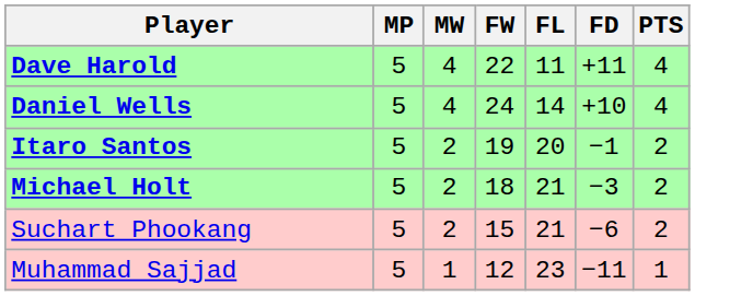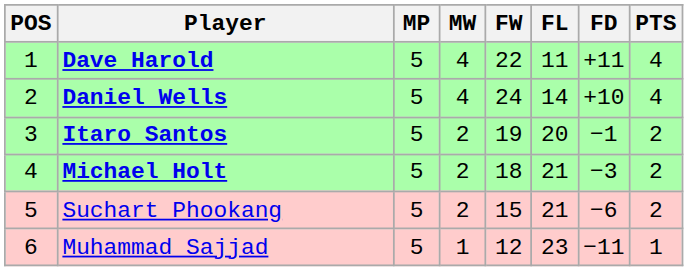 <table class="wikitable" style="text-align: center;">
 <tr>
+<th width=20>POS</th>
 <th width=185>Player</th>
 <th width=20>MP</th>
 <th width=20>MW</th>
 <th width=20>FW</th>
 <th width=20>FL</th>
 <th width=20>FD</th>
 <th width=20>PTS</th>
 </tr>
 <tr style="background:#aaffaa;">
+<td>1</td>
 <td style="text-align:left;"> <strong><a href='#'>Dave Harold</a></strong></td>
 <td>5</td>
 <td>4</td>
 <td>22</td>
 <td>11</td>
 <td>+11</td>
 <td>4</td>
 </tr>
 <tr style="background:#aaffaa;">
+<td>2</td>
 <td style="text-align:left;"> <strong><a href='#'>Daniel Wells</a></strong></td>
 <td>5</td>
 <td>4</td>
 <td>24</td>
 <td>14</td>
 <td>+10</td>
 <td>4</td>
 </tr>
 <tr style="background:#aaffaa;">
+<td>3</td>
 <td style="text-align:left;"> <strong><a href='#'>Itaro Santos</a></strong></td>
 <td>5</td>
 <td>2</td>
 <td>19</td>
 <td>20</td>
 <td>−1</td>
 <td>2</td>
 </tr>
 <tr style="background:#aaffaa;">
+<td>4</td>
 <td style="text-align:left;"> <strong><a href='#'>Michael Holt</a></strong></td>
 <td>5</td>
 <td>2</td>
 <td>18</td>
 <td>21</td>
 <td>−3</td>
 <td>2</td>
 </tr>
 <tr style="background:#fcc;">
+<td>5</td>
 <td style="text-align:left;"> <a href='#'>Suchart Phookang</a></td>
 <td>5</td>
 <td>2</td>
 <td>15</td>
 <td>21</td>
 <td>−6</td>
 <td>2</td>
 </tr>
 <tr style="background:#fcc;">
+<td>6</td>
 <td style="text-align:left;"> <a href='#'>Muhammad Sajjad</a></td>
 <td>5</td>
 <td>1</td>
 <td>12</td>
 <td>23</td>
 <td>−11</td>
 <td>1</td>
 </tr>
 </table>
